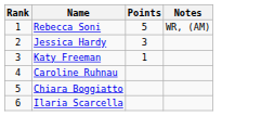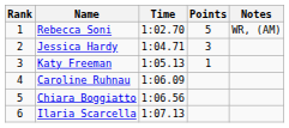 <table class="wikitable" style="text-align:center">
 <tr>
 <th>Rank</th>
 <th>Name</th>
+<th>Time</th>
 <th>Points</th>
 <th>Notes</th>
 </tr>
 <tr>
 <td>1</td>
 <td align="left"> <a href='#'>Rebecca Soni</a></td>
+<td>1:02.70</td>
 <td>5</td>
 <td>WR, (AM)</td>
 </tr>
 <tr>
 <td>2</td>
 <td align="left"> <a href='#'>Jessica Hardy</a></td>
+<td>1:04.71</td>
 <td>3</td>
 <td></td>
 </tr>
 <tr>
 <td>3</td>
 <td align="left"> <a href='#'>Katy Freeman</a></td>
+<td>1:05.13</td>
 <td>1</td>
 <td></td>
 </tr>
 <tr>
 <td>4</td>
 <td align="left"> <a href='#'>Caroline Ruhnau</a></td>
+<td>1:06.09</td>
 <td></td>
 <td></td>
 </tr>
 <tr>
 <td>5</td>
 <td align="left"> <a href='#'>Chiara Boggiatto</a></td>
+<td>1:06.56</td>
 <td></td>
 <td></td>
 </tr>
 <tr>
 <td>6</td>
 <td align="left"> <a href='#'>Ilaria Scarcella</a></td>
+<td>1:07.13</td>
 <td></td>
 <td></td>
 </tr>
 </table>
